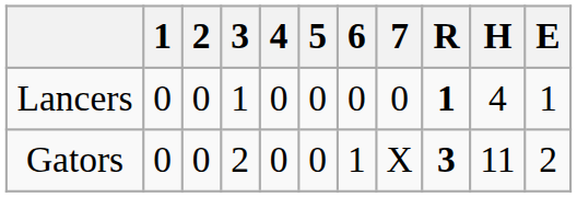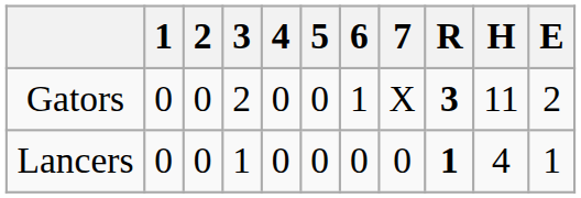 <table align = right border="2" cellpadding="4" cellspacing="0" style="margin: 1em 1em 1em 1em; background: #F9F9F9; border: 1px #aaa solid; border-collapse: collapse;">
 <tr align=center style="background: #F2F2F2;">
 <th></th>
 <th>1</th>
 <th>2</th>
 <th>3</th>
 <th>4</th>
 <th>5</th>
 <th>6</th>
 <th>7</th>
 <th>R</th>
 <th>H</th>
 <th>E</th>
 </tr>
 <tr align=center>
+<td>Gators</td>
+<td>0</td>
+<td>0</td>
+<td>2</td>
+<td>0</td>
+<td>0</td>
+<td>1</td>
+<td>X</td>
+<td><strong>3</strong></td>
+<td>11</td>
+<td>2</td>
+</tr>
+<tr align=center>
 <td>Lancers</td>
 <td>0</td>
 <td>0</td>
 <td>1</td>
 <td>0</td>
 <td>0</td>
 <td>0</td>
 <td>0</td>
 <td><strong>1</strong></td>
 <td>4</td>
 <td>1</td>
 </tr>
-<tr align=center>
-<td>Gators</td>
-<td>0</td>
-<td>0</td>
-<td>2</td>
-<td>0</td>
-<td>0</td>
-<td>1</td>
-<td>X</td>
-<td><strong>3</strong></td>
-<td>11</td>
-<td>2</td>
-</tr>
 </table>
